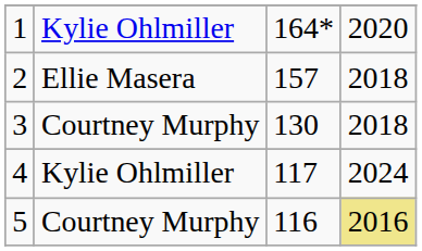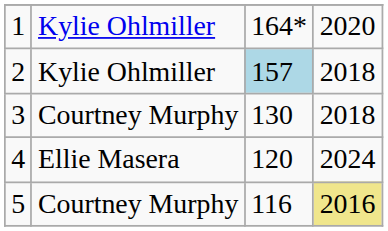 <table class="wikitable">
 <tr>
 </tr>
 <tr>
 <td>1</td>
 <td><a href='#'>Kylie Ohlmiller</a></td>
 <td>164*</td>
 <td>2020</td>
 </tr>
 <tr>
 <td>2</td>
-<td>Ellie Masera</td>
-<td>157</td>
+<td>Kylie Ohlmiller</td>
+<td style="background: lightblue;">157</td>
 <td>2018</td>
 </tr>
 <tr>
 <td>3</td>
 <td>Courtney Murphy</td>
 <td>130</td>
 <td>2018</td>
 </tr>
 <tr>
 <td>4</td>
-<td>Kylie Ohlmiller</td>
-<td>117</td>
+<td>Ellie Masera</td>
+<td>120</td>
 <td>2024</td>
 </tr>
 <tr>
 <td>5</td>
 <td>Courtney Murphy</td>
 <td>116</td>
 <td style="background: khaki;">2016</td>
 </tr>
 </table>
